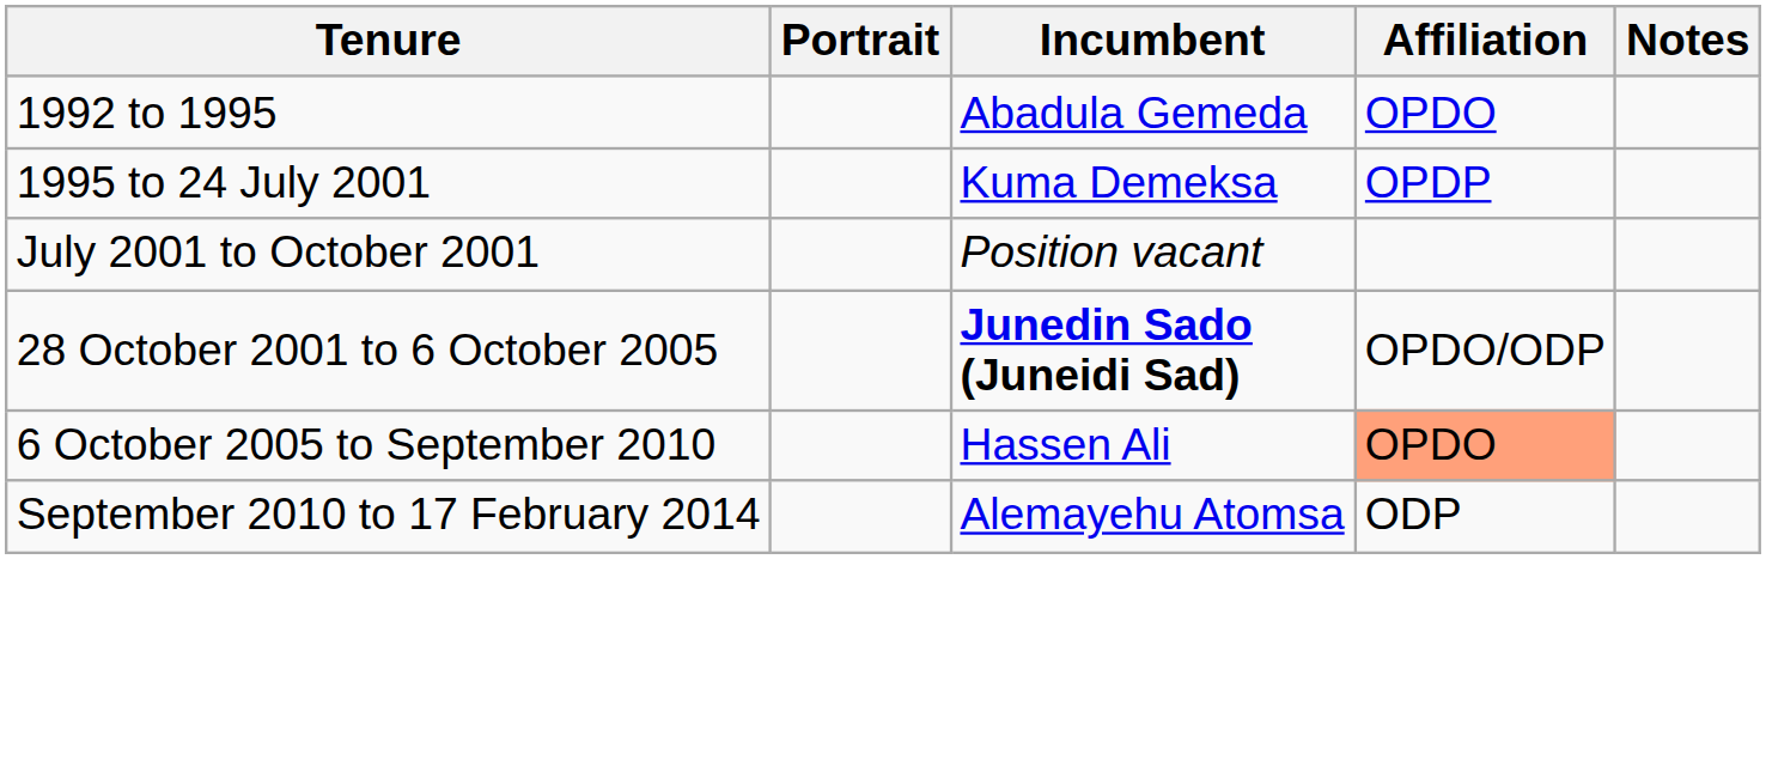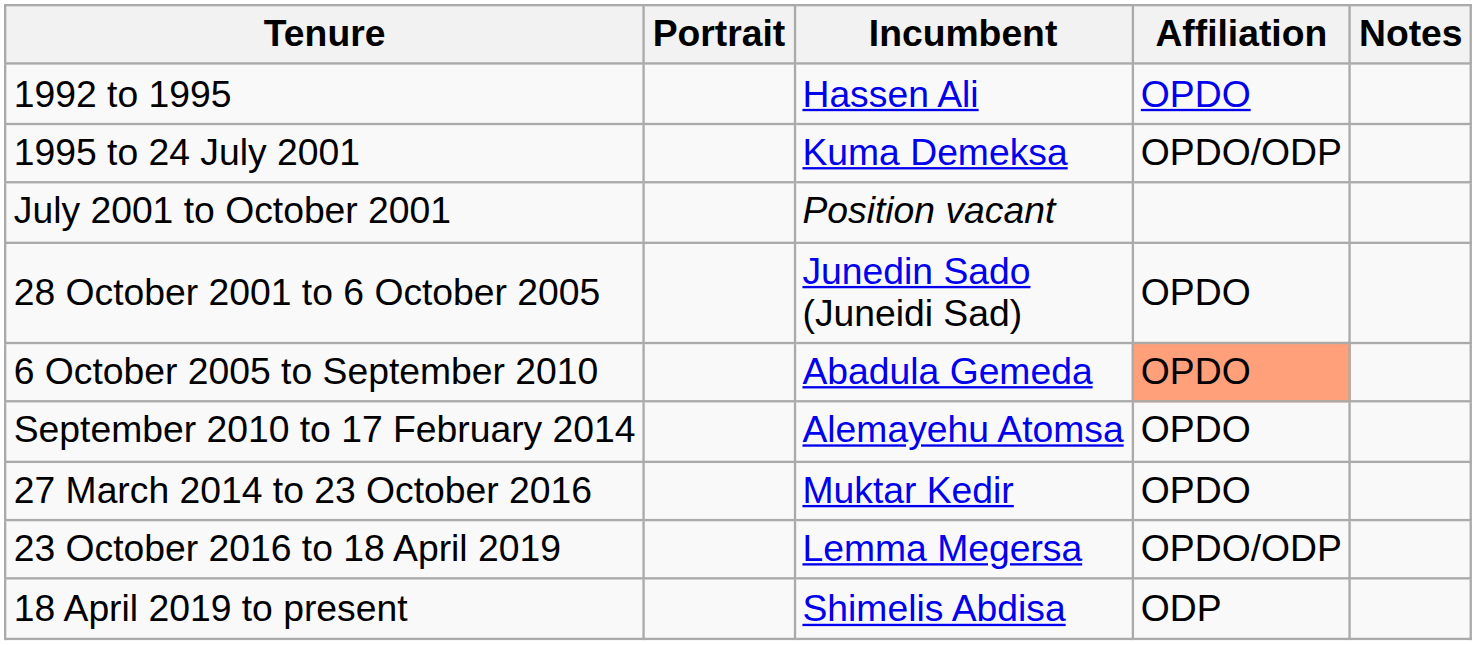 <table class="wikitable">
 <tr>
 <th>Tenure</th>
 <th>Portrait</th>
 <th>Incumbent</th>
 <th>Affiliation</th>
 <th>Notes</th>
 </tr>
 <tr>
 <td>1992 to 1995</td>
 <td></td>
-<td><a href='#'>Abadula Gemeda</a></td>
+<td><a href='#'>Hassen Ali</a></td>
 <td><a href='#'>OPDO</a></td>
 <td></td>
 </tr>
 <tr>
 <td>1995 to 24 July 2001</td>
 <td></td>
 <td><a href='#'>Kuma Demeksa</a></td>
-<td><a href='#'>OPDP</a></td>
+<td>OPDO/ODP</td>
 <td></td>
 </tr>
 <tr>
 <td>July 2001 to October 2001</td>
 <td></td>
 <td><em>Position vacant</em></td>
 <td></td>
 <td></td>
 </tr>
 <tr>
 <td>28 October 2001 to 6 October 2005</td>
 <td></td>
-<td><strong><a href='#'>Junedin Sado</a><br>(Juneidi Sad)</strong></td>
-<td>OPDO/ODP</td>
+<td><a href='#'>Junedin Sado</a><br>(Juneidi Sad)</td>
+<td>OPDO</td>
 <td></td>
 </tr>
 <tr>
 <td>6 October 2005 to September 2010</td>
 <td></td>
-<td><a href='#'>Hassen Ali</a></td>
+<td><a href='#'>Abadula Gemeda</a></td>
 <td style="background: lightsalmon;">OPDO</td>
 <td></td>
 </tr>
 <tr>
 <td>September 2010 to 17 February 2014</td>
 <td></td>
 <td><a href='#'>Alemayehu Atomsa</a></td>
+<td>OPDO</td>
+<td></td>
+</tr>
+<tr>
+<td>27 March 2014 to 23 October 2016</td>
+<td></td>
+<td><a href='#'>Muktar Kedir</a></td>
+<td>OPDO</td>
+<td></td>
+</tr>
+<tr>
+<td>23 October 2016 to 18 April 2019</td>
+<td></td>
+<td><a href='#'>Lemma Megersa</a></td>
+<td>OPDO/ODP</td>
+<td></td>
+</tr>
+<tr>
+<td>18 April 2019 to present</td>
+<td></td>
+<td><a href='#'>Shimelis Abdisa</a></td>
 <td>ODP</td>
 <td></td>
 </tr>
 </table>
